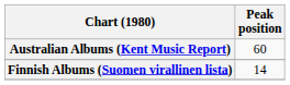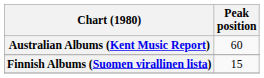 <table class="wikitable plainrowheaders sortable" style="text-align:center">
 <tr>
 <th scope="col">Chart (1980)</th>
 <th scope="col">Peak<br>position</th>
 </tr>
 <tr>
 <th scope="row">Australian Albums (<a href='#'>Kent Music Report</a>)</th>
 <td>60</td>
 </tr>
 <tr>
 </tr>
 <tr>
 <th scope="row">Finnish Albums (<a href='#'>Suomen virallinen lista</a>)</th>
-<td>14</td>
+<td>15</td>
 </tr>
 <tr>
 </tr>
 </table>
